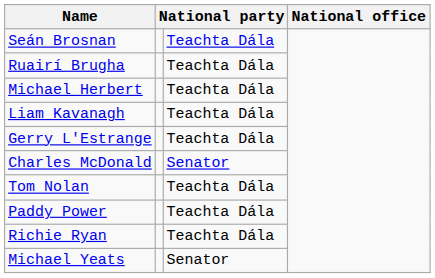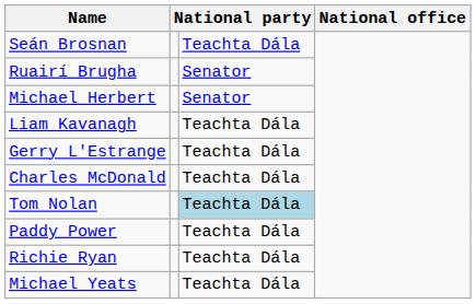 <table class="wikitable">
 <tr>
 <th>Name</th>
 <th colspan=2>National party</th>
 <th>National office</th>
 </tr>
 <tr>
 <td><a href='#'>Seán Brosnan</a></td>
 <td></td>
 <td><a href='#'>Teachta Dála</a></td>
 </tr>
 <tr>
 <td><a href='#'>Ruairí Brugha</a></td>
 <td></td>
-<td>Teachta Dála</td>
+<td><a href='#'>Senator</a></td>
 </tr>
 <tr>
 <td><a href='#'>Michael Herbert</a></td>
 <td></td>
-<td>Teachta Dála</td>
+<td><a href='#'>Senator</a></td>
 </tr>
 <tr>
 <td><a href='#'>Liam Kavanagh</a></td>
 <td></td>
 <td>Teachta Dála</td>
 </tr>
 <tr>
 <td><a href='#'>Gerry L'Estrange</a></td>
 <td></td>
 <td>Teachta Dála</td>
 </tr>
 <tr>
 <td><a href='#'>Charles McDonald</a></td>
 <td></td>
-<td><a href='#'>Senator</a></td>
+<td>Teachta Dála</td>
 </tr>
 <tr>
 <td><a href='#'>Tom Nolan</a></td>
 <td></td>
-<td>Teachta Dála</td>
+<td style="background: lightblue;">Teachta Dála</td>
 </tr>
 <tr>
 <td><a href='#'>Paddy Power</a></td>
 <td></td>
 <td>Teachta Dála</td>
 </tr>
 <tr>
 <td><a href='#'>Richie Ryan</a></td>
 <td></td>
 <td>Teachta Dála</td>
 </tr>
 <tr>
 <td><a href='#'>Michael Yeats</a></td>
 <td></td>
-<td>Senator</td>
+<td>Teachta Dála</td>
 </tr>
 </table>
